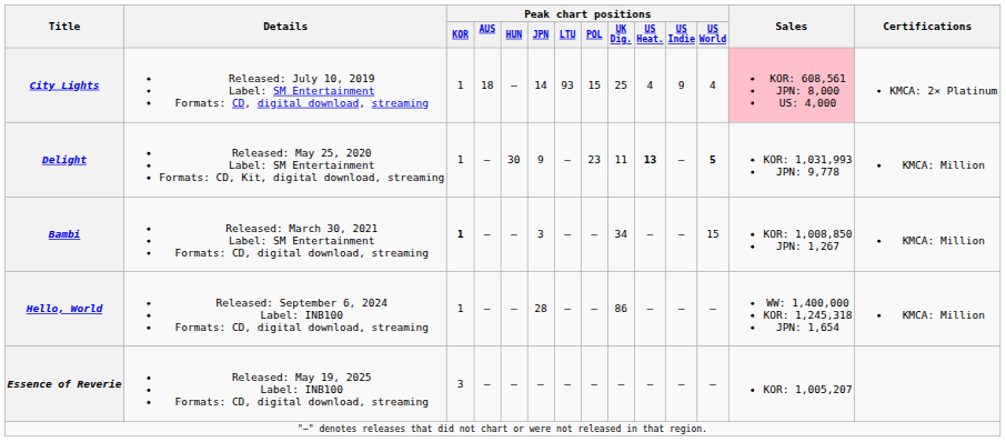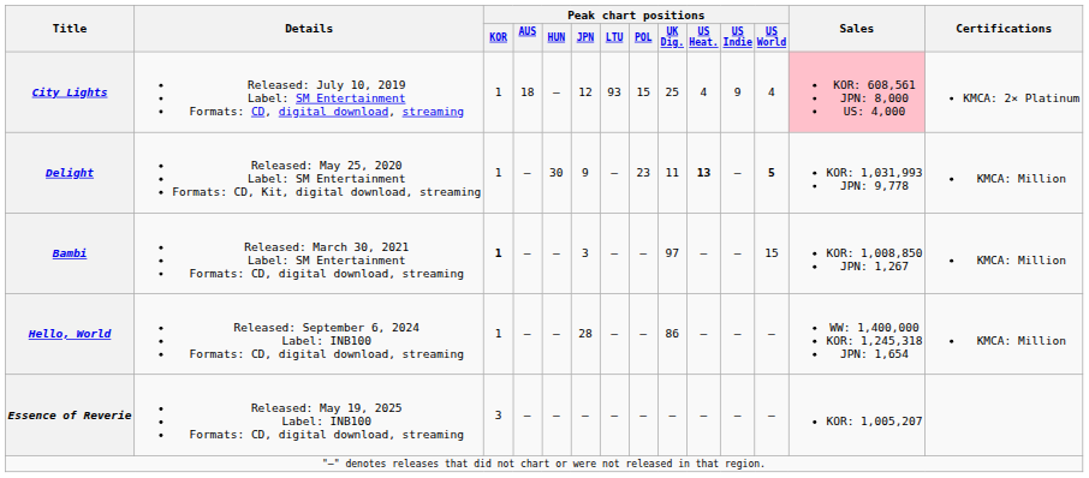 <table class="wikitable plainrowheaders" style="text-align:center;">
 <tr>
 <th scope="col" rowspan="2">Title</th>
 <th scope="col" rowspan="2">Details</th>
 <th scope="col" colspan="10">Peak chart positions</th>
 <th scope="col" rowspan="2">Sales</th>
 <th scope="col" rowspan="2">Certifications</th>
 </tr>
 <tr>
 <th style="width:2.5em; font-size:85%"><a href='#'>KOR</a><br></th>
 <th style="width:2.5em; font-size:85%"><a href='#'>AUS<br></a><br></th>
 <th style="width:2.5em; font-size:85%"><a href='#'>HUN</a><br></th>
 <th style="width:2.5em; font-size:85%"><a href='#'>JPN</a><br></th>
 <th style="width:2.5em; font-size:85%"><a href='#'>LTU</a><br></th>
 <th style="width:2.5em; font-size:85%"><a href='#'>POL</a><br></th>
 <th style="width:2.5em; font-size:85%"><a href='#'>UK<br>Dig.</a><br></th>
 <th style="width:2.5em; font-size:85%"><a href='#'>US<br>Heat.</a><br></th>
 <th style="width:2.5em; font-size:85%"><a href='#'>US<br>Indie</a><br></th>
 <th style="width:2.5em; font-size:85%"><a href='#'>US<br>World</a><br></th>
 </tr>
 <tr>
 <th scope="row"><em><a href='#'>City Lights</a></em></th>
 <td><br><ul><li>Released: July 10, 2019</li><li>Label: <a href='#'>SM Entertainment</a></li><li>Formats: <a href='#'>CD</a>, <a href='#'>digital download</a>, <a href='#'>streaming</a></li></ul></td>
 <td>1</td>
 <td>18</td>
 <td>—</td>
-<td>14</td>
+<td>12</td>
 <td>93</td>
 <td>15</td>
 <td>25</td>
 <td>4</td>
 <td>9</td>
 <td>4</td>
 <td style="background: pink;"><br><ul><li>KOR: 608,561</li><li>JPN: 8,000</li><li>US: 4,000</li></ul></td>
 <td><br><ul><li>KMCA: 2× Platinum</li></ul></td>
 </tr>
 <tr>
 <th scope="row"><em><a href='#'>Delight</a></em></th>
 <td><br><ul><li>Released: May 25, 2020</li><li>Label: SM Entertainment</li><li>Formats: CD, Kit, digital download, streaming</li></ul></td>
 <td>1</td>
 <td>—</td>
 <td>30</td>
 <td>9</td>
 <td>—</td>
 <td>23</td>
 <td>11</td>
 <td><strong>13</strong></td>
 <td>—</td>
 <td><strong>5</strong></td>
 <td><br><ul><li>KOR: 1,031,993</li><li>JPN: 9,778</li></ul></td>
 <td><br><ul><li>KMCA: Million</li></ul></td>
 </tr>
 <tr>
 <th scope="row"><em><a href='#'>Bambi</a></em></th>
 <td><br><ul><li>Released: March 30, 2021</li><li>Label: SM Entertainment</li><li>Formats: CD, digital download, streaming</li></ul></td>
 <td><strong>1</strong></td>
 <td>—</td>
 <td>—</td>
 <td>3</td>
 <td>—</td>
 <td>—</td>
-<td>34</td>
+<td>97</td>
 <td>—</td>
 <td>—</td>
 <td>15</td>
 <td><br><ul><li>KOR: 1,008,850</li><li>JPN: 1,267</li></ul></td>
 <td><br><ul><li>KMCA: Million</li></ul></td>
 </tr>
 <tr>
 <th scope="row"><em><a href='#'>Hello, World</a></em></th>
 <td><br><ul><li>Released: September 6, 2024</li><li>Label: INB100</li><li>Formats: CD, digital download, streaming</li></ul></td>
 <td>1</td>
 <td>—</td>
 <td>—</td>
 <td>28</td>
 <td>—</td>
 <td>—</td>
 <td>86</td>
 <td>—</td>
 <td>—</td>
 <td>—</td>
 <td><br><ul><li>WW: 1,400,000</li><li>KOR: 1,245,318</li><li>JPN: 1,654</li></ul></td>
 <td><br><ul><li>KMCA: Million</li></ul></td>
 </tr>
 <tr>
 <th scope="row"><em>Essence of Reverie</em></th>
 <td><br><ul><li>Released: May 19, 2025</li><li>Label: INB100</li><li>Formats: CD, digital download, streaming</li></ul></td>
 <td>3</td>
 <td>—</td>
 <td>—</td>
 <td>—</td>
 <td>—</td>
 <td>—</td>
 <td>—</td>
 <td>—</td>
 <td>—</td>
 <td>—</td>
 <td><br><ul><li>KOR: 1,005,207</li></ul></td>
 <td></td>
 </tr>
 <tr>
 <td colspan="14" style="font-size:85%">"—" denotes releases that did not chart or were not released in that region.</td>
 </tr>
 </table>
